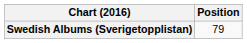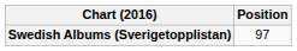 <table class="wikitable plainrowheaders" style="text-align:center;">
 <tr>
 <th scope="col">Chart (2016)</th>
 <th scope="col">Position</th>
 </tr>
 <tr>
 <th scope="row">Swedish Albums (Sverigetopplistan)</th>
-<td>79</td>
+<td>97</td>
 </tr>
 </table>
